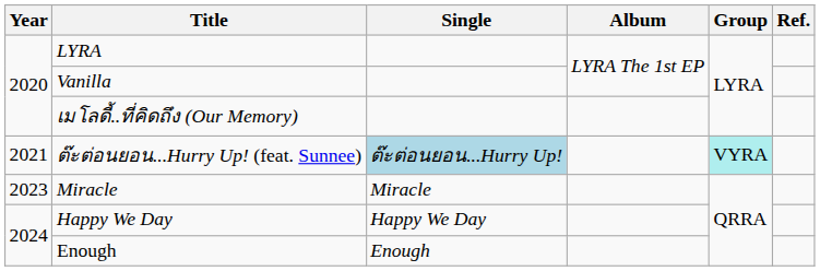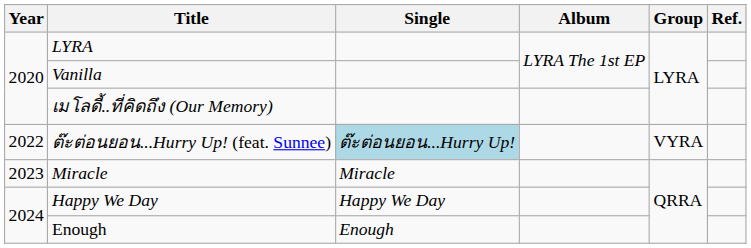 <table class="wikitable">
 <tr>
 <th>Year</th>
 <th>Title</th>
 <th>Single</th>
 <th>Album</th>
 <th>Group</th>
 <th>Ref.</th>
 </tr>
 <tr>
 <td rowspan="3">2020</td>
 <td><em>LYRA</em></td>
 <td></td>
 <td rowspan="2"><em>LYRA The 1st EP</em></td>
 <td rowspan="3">LYRA</td>
 <td></td>
 </tr>
 <tr>
 <td><em>Vanilla</em></td>
 <td></td>
 <td></td>
 </tr>
 <tr>
 <td><em>เมโลดี้..ที่คิดถึง (Our Memory)</em></td>
 <td></td>
 <td></td>
 <td></td>
 </tr>
 <tr>
-<td>2021</td>
+<td>2022</td>
 <td><em>ต๊ะต่อนยอน...Hurry Up!</em> (feat. <a href='#'>Sunnee</a>)</td>
 <td style="background: lightblue;"><em>ต๊ะต่อนยอน...Hurry Up!</em></td>
 <td></td>
-<td style="background: paleturquoise;">VYRA</td>
+<td>VYRA</td>
 <td></td>
 </tr>
 <tr>
 <td>2023</td>
 <td><em>Miracle</em></td>
 <td><em>Miracle</em></td>
 <td></td>
 <td rowspan="3">QRRA</td>
 <td></td>
 </tr>
 <tr>
 <td rowspan="2">2024</td>
 <td><em>Happy We Day</em></td>
 <td><em>Happy We Day</em></td>
 <td></td>
 <td></td>
 </tr>
 <tr>
 <td>Enough</td>
 <td><em>Enough</em></td>
 <td></td>
 <td></td>
 </tr>
 </table>
